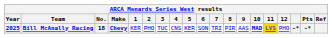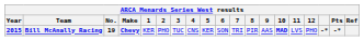 <table class="wikitable" style="text-align:center; font-size:75%">
 <tr>
 <th colspan="22"><a href='#'>ARCA Menards Series West</a> results</th>
 </tr>
 <tr>
 <th>Year</th>
 <th>Team</th>
 <th>No.</th>
 <th>Make</th>
 <th>1</th>
 <th>2</th>
 <th>3</th>
 <th>4</th>
 <th>5</th>
 <th>6</th>
 <th>7</th>
 <th>8</th>
 <th>9</th>
 <th>10</th>
 <th>11</th>
 <th>12</th>
 <th></th>
 <th>Pts</th>
 <th>Ref</th>
 </tr>
 <tr>
-<th><a href='#'>2025</a></th>
+<th><a href='#'>2015</a></th>
 <th><a href='#'>Bill McAnally Racing</a></th>
-<th>18</th>
+<th>19</th>
 <th><a href='#'>Chevy</a></th>
 <td><a href='#'>KER</a></td>
 <td><a href='#'>PHO</a></td>
 <td><a href='#'>TUC</a></td>
 <td><a href='#'>CNS</a></td>
 <td><a href='#'>KER</a></td>
 <td><a href='#'>SON</a></td>
 <td><a href='#'>TRI</a></td>
 <td><a href='#'>PIR</a></td>
 <td><a href='#'>AAS</a></td>
 <td><strong><a href='#'>MAD</a></strong></td>
-<td style="background: gold;"><a href='#'>LVS</a></td>
+<td><a href='#'>LVS</a></td>
 <td><a href='#'>PHO</a></td>
 <th>-*</th>
 <th>-*</th>
 <th></th>
 </tr>
 </table>
